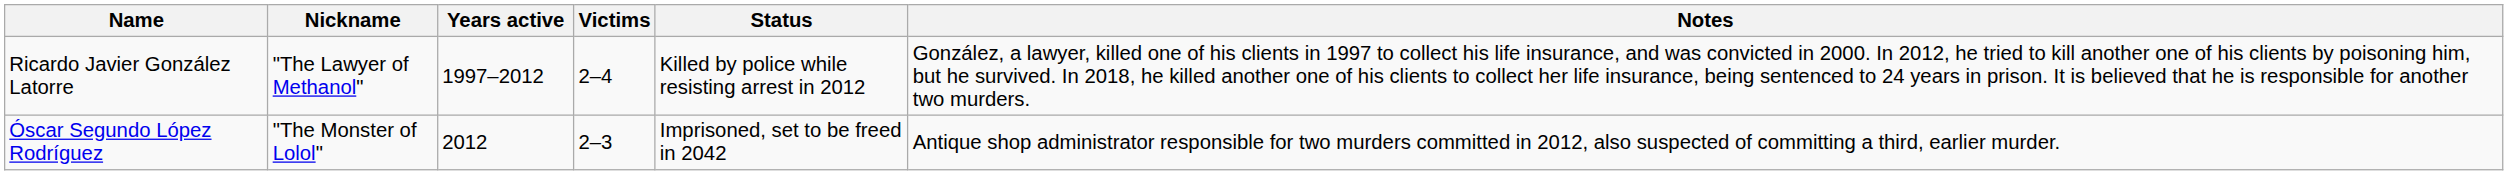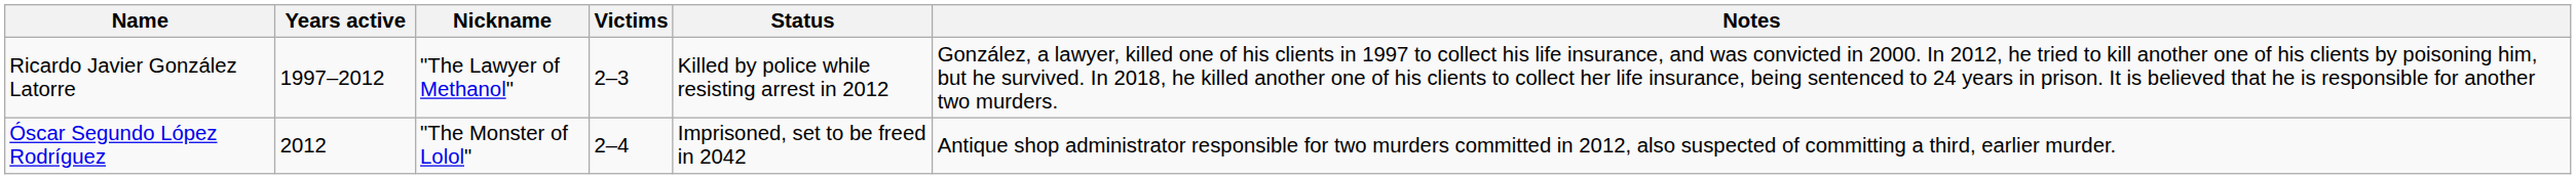 <table class="wikitable sortable">
 <tr>
 <th width="200px">Name</th>
+<th width="100px">Years active</th>
 <th>Nickname</th>
-<th width="100px">Years active</th>
 <th data-sort-type="number">Victims</th>
 <th>Status</th>
 <th>Notes</th>
 </tr>
 <tr>
 <td>Ricardo Javier González Latorre</td>
+<td>1997–2012</td>
 <td>"The Lawyer of <a href='#'>Methanol</a>"</td>
-<td>1997–2012</td>
-<td>2–4</td>
+<td>2–3</td>
 <td>Killed by police while resisting arrest in 2012</td>
 <td>González, a lawyer, killed one of his clients in 1997 to collect his life insurance, and was convicted in 2000. In 2012, he tried to kill another one of his clients by poisoning him, but he survived. In 2018, he killed another one of his clients to collect her life insurance, being sentenced to 24 years in prison. It is believed that he is responsible for another two murders.</td>
 </tr>
 <tr>
 <td><a href='#'>Óscar Segundo López Rodríguez</a></td>
+<td>2012</td>
 <td>"The Monster of <a href='#'>Lolol</a>"</td>
-<td>2012</td>
-<td>2–3</td>
+<td>2–4</td>
 <td>Imprisoned, set to be freed in 2042</td>
 <td>Antique shop administrator responsible for two murders committed in 2012, also suspected of committing a third, earlier murder.</td>
 </tr>
 </table>
